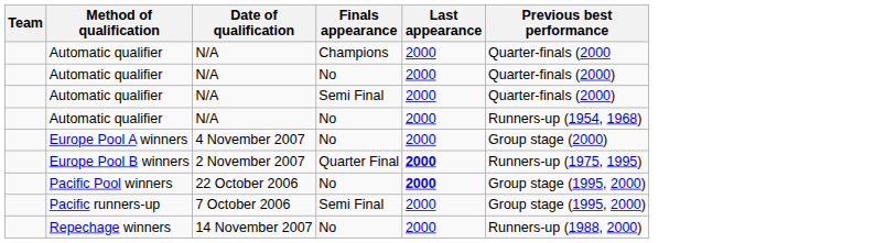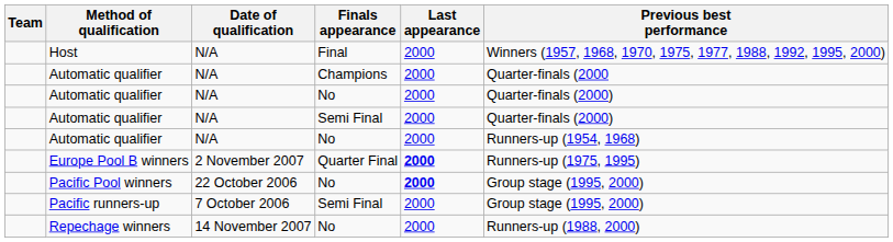 <table class="wikitable sortable" style="text-align: left;">
 <tr>
 <th>Team</th>
 <th>Method of<br>qualification</th>
 <th>Date of<br>qualification</th>
 <th>Finals<br>appearance</th>
 <th>Last<br>appearance</th>
 <th>Previous best<br>performance</th>
+</tr>
+<tr>
+<td align="left"></td>
+<td>Host</td>
+<td>N/A</td>
+<td>Final</td>
+<td><a href='#'>2000</a></td>
+<td>Winners (<a href='#'>1957</a>, <a href='#'>1968</a>, <a href='#'>1970</a>, <a href='#'>1975</a>, <a href='#'>1977</a>, <a href='#'>1988</a>, <a href='#'>1992</a>, <a href='#'>1995</a>, <a href='#'>2000</a>)</td>
 </tr>
 <tr>
 <td align="left"></td>
 <td>Automatic qualifier</td>
 <td>N/A</td>
 <td>Champions</td>
 <td><a href='#'>2000</a></td>
 <td>Quarter-finals (<a href='#'>2000</a></td>
 </tr>
 <tr>
 <td align="left"></td>
 <td>Automatic qualifier</td>
 <td>N/A</td>
 <td>No</td>
 <td><a href='#'>2000</a></td>
 <td>Quarter-finals (<a href='#'>2000</a>)</td>
 </tr>
 <tr>
 <td align="left"></td>
 <td>Automatic qualifier</td>
 <td>N/A</td>
 <td>Semi Final</td>
 <td><a href='#'>2000</a></td>
 <td>Quarter-finals (<a href='#'>2000</a>)</td>
 </tr>
 <tr>
 <td align="left"></td>
 <td>Automatic qualifier</td>
 <td>N/A</td>
 <td>No</td>
 <td><a href='#'>2000</a></td>
 <td>Runners-up (<a href='#'>1954</a>, <a href='#'>1968</a>)</td>
 </tr>
 <tr>
 <td align="left"></td>
-<td><a href='#'>Europe Pool A</a> winners</td>
-<td>4 November 2007</td>
-<td>No</td>
-<td><a href='#'>2000</a></td>
-<td>Group stage (<a href='#'>2000</a>)</td>
-</tr>
-<tr>
-<td align="left"></td>
 <td><a href='#'>Europe Pool B</a> winners</td>
 <td>2 November 2007</td>
 <td>Quarter Final</td>
 <td><strong><a href='#'>2000</a></strong></td>
 <td>Runners-up (<a href='#'>1975</a>, <a href='#'>1995</a>)</td>
 </tr>
 <tr>
 <td align="left"></td>
 <td><a href='#'>Pacific Pool</a> winners</td>
 <td>22 October 2006</td>
 <td>No</td>
 <td><strong><a href='#'>2000</a></strong></td>
 <td>Group stage (<a href='#'>1995</a>, <a href='#'>2000</a>)</td>
 </tr>
 <tr>
 <td align="left"></td>
 <td><a href='#'>Pacific</a> runners-up</td>
 <td>7 October 2006</td>
 <td>Semi Final</td>
 <td><a href='#'>2000</a></td>
 <td>Group stage (<a href='#'>1995</a>, <a href='#'>2000</a>)</td>
 </tr>
 <tr>
 <td align="left"></td>
 <td><a href='#'>Repechage</a> winners</td>
 <td>14 November 2007</td>
 <td>No</td>
 <td><a href='#'>2000</a></td>
 <td>Runners-up (<a href='#'>1988</a>, <a href='#'>2000</a>)</td>
 </tr>
 </table>
